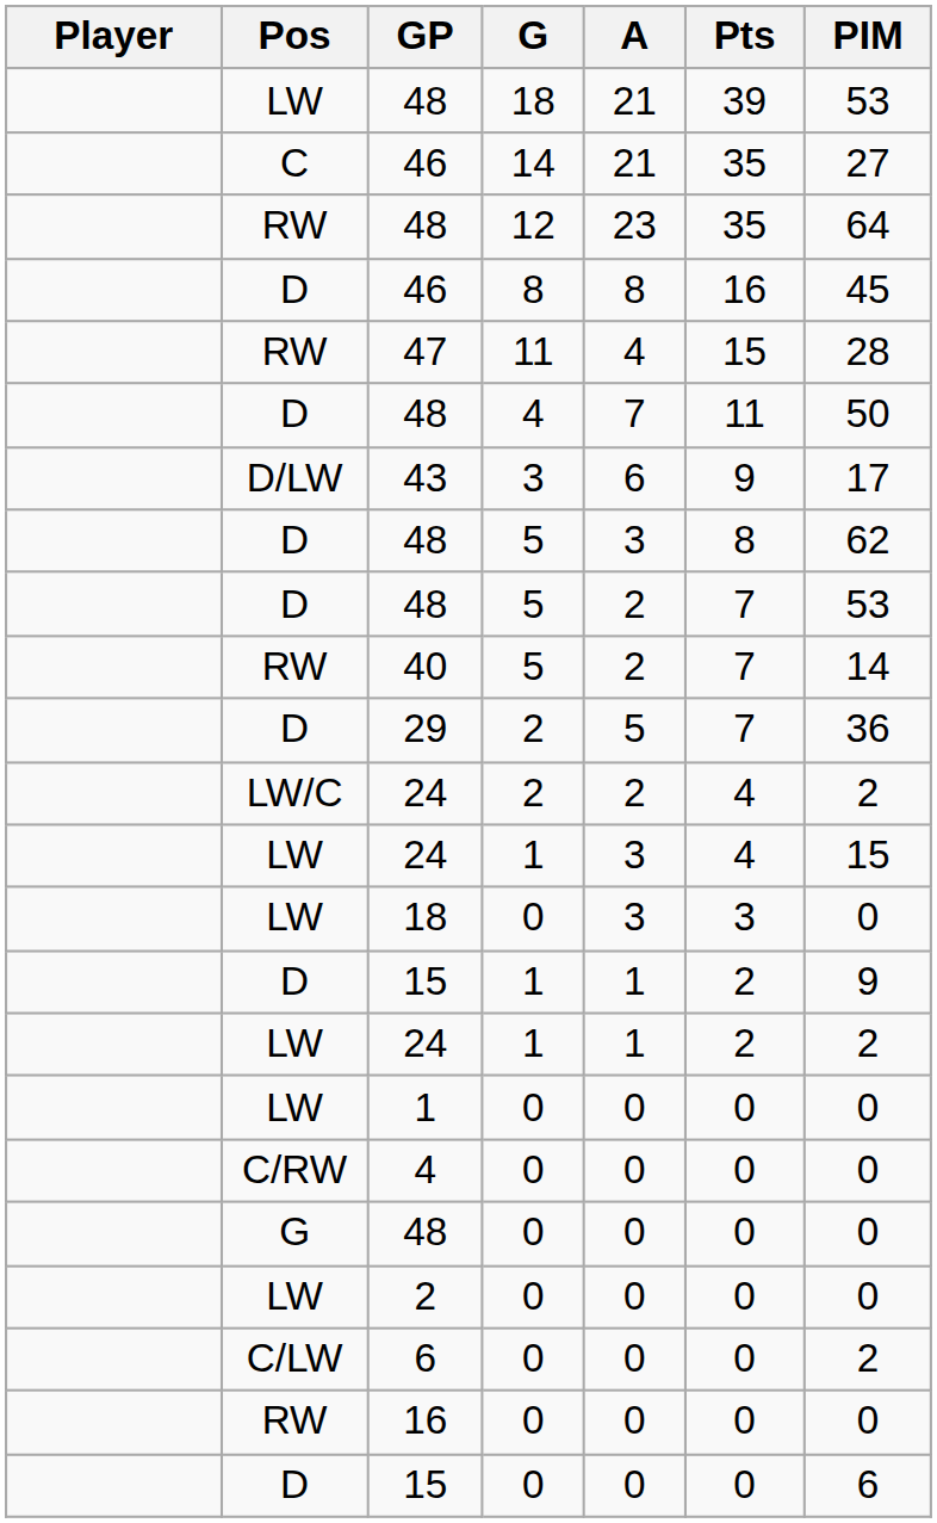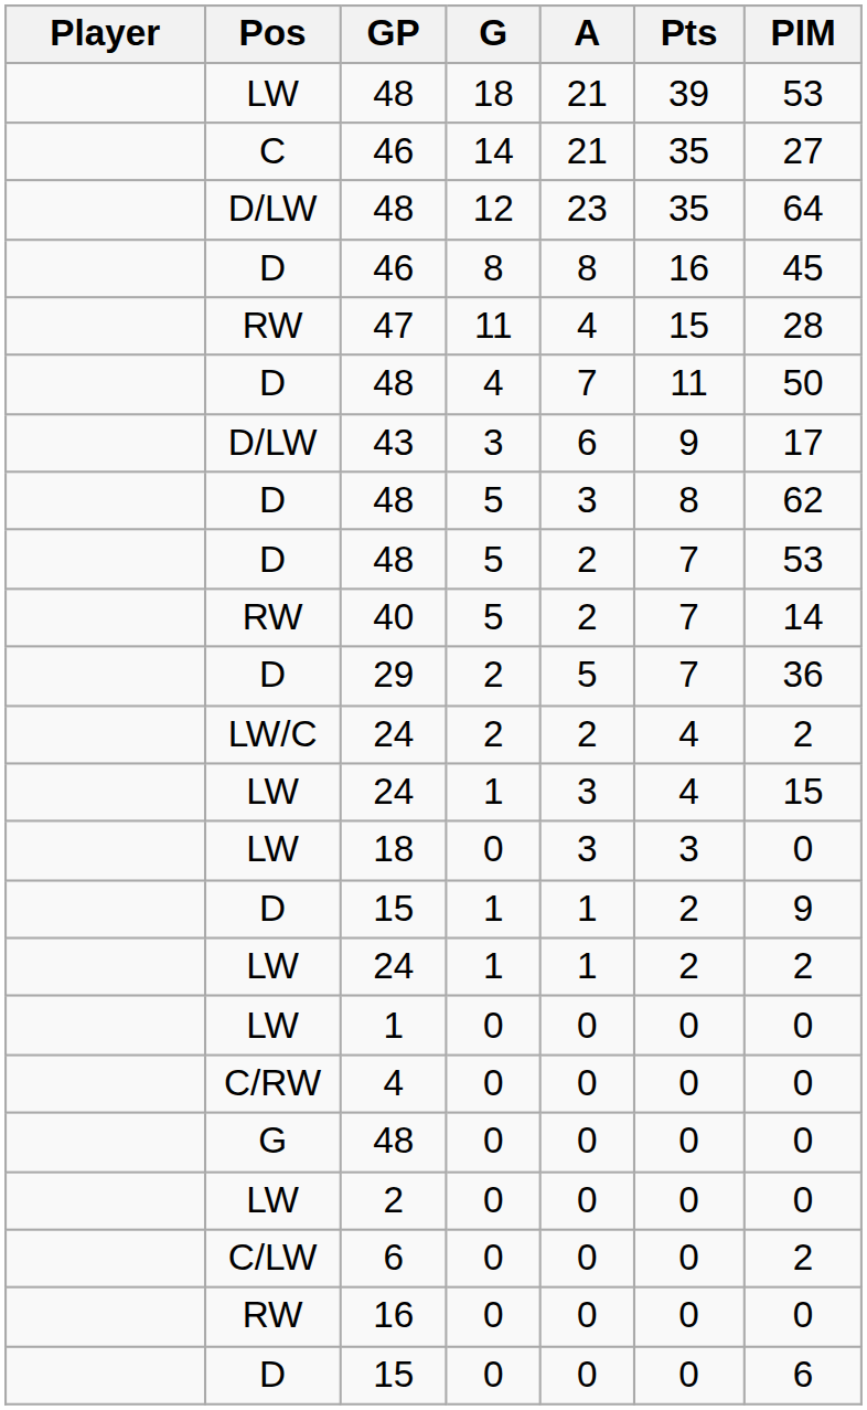 <table class="wikitable sortable" width="60%">
 <tr ALIGN="center">
 <th bgcolor="#DDDDFF" width="10%">Player</th>
 <th bgcolor="#DDDDFF" width="3%" title="Position">Pos</th>
 <th bgcolor="#DDDDFF" width="5%" title="Games played">GP</th>
 <th bgcolor="#DDDDFF" width="5%" title="Goals">G</th>
 <th bgcolor="#DDDDFF" width="5%" title="Assists">A</th>
 <th bgcolor="#DDDDFF" width="5%" title="Points">Pts</th>
 <th bgcolor="#DDDDFF" width="5%" title="Penalties in Minutes">PIM</th>
 </tr>
 <tr align="center">
 <td align="right"></td>
 <td>LW</td>
 <td>48</td>
 <td>18</td>
 <td>21</td>
 <td>39</td>
 <td>53</td>
 </tr>
 <tr align="center">
 <td align="right"></td>
 <td>C</td>
 <td>46</td>
 <td>14</td>
 <td>21</td>
 <td>35</td>
 <td>27</td>
 </tr>
 <tr align="center">
 <td align="right"></td>
-<td>RW</td>
+<td>D/LW</td>
 <td>48</td>
 <td>12</td>
 <td>23</td>
 <td>35</td>
 <td>64</td>
 </tr>
 <tr align="center">
 <td align="right"></td>
 <td>D</td>
 <td>46</td>
 <td>8</td>
 <td>8</td>
 <td>16</td>
 <td>45</td>
 </tr>
 <tr align="center">
 <td align="right"></td>
 <td>RW</td>
 <td>47</td>
 <td>11</td>
 <td>4</td>
 <td>15</td>
 <td>28</td>
 </tr>
 <tr align="center">
 <td align="right"></td>
 <td>D</td>
 <td>48</td>
 <td>4</td>
 <td>7</td>
 <td>11</td>
 <td>50</td>
 </tr>
 <tr align="center">
 <td align="right"></td>
 <td>D/LW</td>
 <td>43</td>
 <td>3</td>
 <td>6</td>
 <td>9</td>
 <td>17</td>
 </tr>
 <tr align="center">
 <td align="right"></td>
 <td>D</td>
 <td>48</td>
 <td>5</td>
 <td>3</td>
 <td>8</td>
 <td>62</td>
 </tr>
 <tr align="center">
 <td align="right"></td>
 <td>D</td>
 <td>48</td>
 <td>5</td>
 <td>2</td>
 <td>7</td>
 <td>53</td>
 </tr>
 <tr align="center">
 <td align="right"></td>
 <td>RW</td>
 <td>40</td>
 <td>5</td>
 <td>2</td>
 <td>7</td>
 <td>14</td>
 </tr>
 <tr align="center">
 <td align="right"></td>
 <td>D</td>
 <td>29</td>
 <td>2</td>
 <td>5</td>
 <td>7</td>
 <td>36</td>
 </tr>
 <tr align="center">
 <td align="right"></td>
 <td>LW/C</td>
 <td>24</td>
 <td>2</td>
 <td>2</td>
 <td>4</td>
 <td>2</td>
 </tr>
 <tr align="center">
 <td align="right"></td>
 <td>LW</td>
 <td>24</td>
 <td>1</td>
 <td>3</td>
 <td>4</td>
 <td>15</td>
 </tr>
 <tr align="center">
 <td align="right"></td>
 <td>LW</td>
 <td>18</td>
 <td>0</td>
 <td>3</td>
 <td>3</td>
 <td>0</td>
 </tr>
 <tr align="center">
 <td align="right"></td>
 <td>D</td>
 <td>15</td>
 <td>1</td>
 <td>1</td>
 <td>2</td>
 <td>9</td>
 </tr>
 <tr align="center">
 <td align="right"></td>
 <td>LW</td>
 <td>24</td>
 <td>1</td>
 <td>1</td>
 <td>2</td>
 <td>2</td>
 </tr>
 <tr align="center">
 <td align="right"></td>
 <td>LW</td>
 <td>1</td>
 <td>0</td>
 <td>0</td>
 <td>0</td>
 <td>0</td>
 </tr>
 <tr align="center">
 <td align="right"></td>
 <td>C/RW</td>
 <td>4</td>
 <td>0</td>
 <td>0</td>
 <td>0</td>
 <td>0</td>
 </tr>
 <tr align="center">
 <td align="right"></td>
 <td>G</td>
 <td>48</td>
 <td>0</td>
 <td>0</td>
 <td>0</td>
 <td>0</td>
 </tr>
 <tr align="center">
 <td align="right"></td>
 <td>LW</td>
 <td>2</td>
 <td>0</td>
 <td>0</td>
 <td>0</td>
 <td>0</td>
 </tr>
 <tr align="center">
 <td align="right"></td>
 <td>C/LW</td>
 <td>6</td>
 <td>0</td>
 <td>0</td>
 <td>0</td>
 <td>2</td>
 </tr>
 <tr align="center">
 <td align="right"></td>
 <td>RW</td>
 <td>16</td>
 <td>0</td>
 <td>0</td>
 <td>0</td>
 <td>0</td>
 </tr>
 <tr align="center">
 <td align="right"></td>
 <td>D</td>
 <td>15</td>
 <td>0</td>
 <td>0</td>
 <td>0</td>
 <td>6</td>
 </tr>
 </table>
